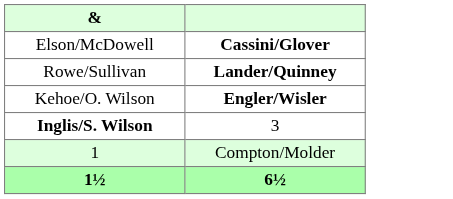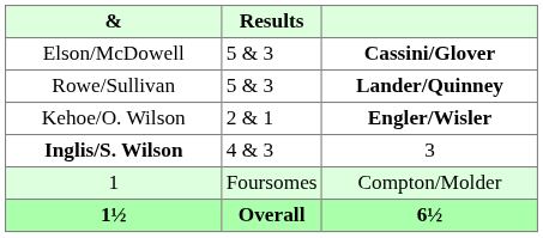 <table border="1" cellpadding="3" style="border-collapse:collapse; text-align:center;">
 <tr style="background:#ddffdd;">
 <th width=160> & </th>
+<th>Results</th>
 <th width=160></th>
 </tr>
 <tr>
 <td>Elson/McDowell</td>
+<td align=left> 5 & 3</td>
 <td><strong>Cassini/Glover</strong></td>
 </tr>
 <tr>
 <td>Rowe/Sullivan</td>
+<td align=left> 5 & 3</td>
 <td><strong>Lander/Quinney</strong></td>
 </tr>
 <tr>
 <td>Kehoe/O. Wilson</td>
+<td align=left> 2 & 1</td>
 <td><strong>Engler/Wisler</strong></td>
 </tr>
 <tr>
 <td><strong>Inglis/S. Wilson</strong></td>
+<td align=left> 4 & 3</td>
 <td>3</td>
 </tr>
 <tr style="background:#ddffdd;">
 <td>1</td>
+<td>Foursomes</td>
 <td>Compton/Molder</td>
 </tr>
 <tr style="background:#aaffaa;">
 <th>1½</th>
+<th>Overall</th>
 <th>6½</th>
 </tr>
 </table>
